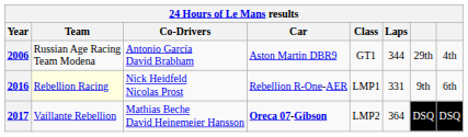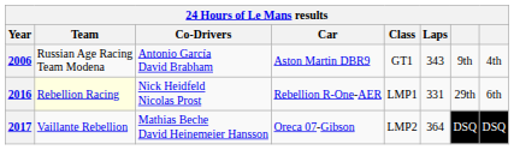 <table class="wikitable" style="text-align:center; font-size:90%">
 <tr>
 <th colspan=8><a href='#'>24 Hours of Le Mans</a> results</th>
 </tr>
 <tr>
 <th>Year</th>
 <th>Team</th>
 <th>Co-Drivers</th>
 <th>Car</th>
 <th>Class</th>
 <th>Laps</th>
 <th></th>
 <th></th>
 </tr>
 <tr>
 <th><a href='#'>2006</a></th>
 <td align="left"nowrap> Russian Age Racing<br> Team Modena</td>
 <td align="left"nowrap> <a href='#'>Antonio García</a><br> <a href='#'>David Brabham</a></td>
 <td align="left"nowrap><a href='#'>Aston Martin DBR9</a></td>
 <td>GT1</td>
-<td>344</td>
-<td>29th</td>
+<td>343</td>
+<td>9th</td>
 <td>4th</td>
 </tr>
 <tr>
 <th><a href='#'>2016</a></th>
 <td align="left"nowrap style="background: lightyellow;"> <a href='#'>Rebellion Racing</a></td>
 <td align="left"nowrap> <a href='#'>Nick Heidfeld</a><br> <a href='#'>Nicolas Prost</a></td>
 <td align="left"nowrap><a href='#'>Rebellion R-One</a>-<a href='#'>AER</a></td>
 <td>LMP1</td>
 <td>331</td>
-<td>9th</td>
+<td>29th</td>
 <td>6th</td>
 </tr>
 <tr>
 <th><a href='#'>2017</a></th>
 <td align="left"nowrap> <a href='#'>Vaillante Rebellion</a></td>
 <td align="left"nowrap> <a href='#'>Mathias Beche</a><br> <a href='#'>David Heinemeier Hansson</a></td>
-<td align="left"nowrap><strong><a href='#'>Oreca 07</a>-<a href='#'>Gibson</a></strong></td>
+<td align="left"nowrap><a href='#'>Oreca 07</a>-<a href='#'>Gibson</a></td>
 <td>LMP2</td>
 <td>364</td>
 <td style="background:#000000; color:white">DSQ</td>
 <td style="background:#000000; color:white">DSQ</td>
 </tr>
 </table>
